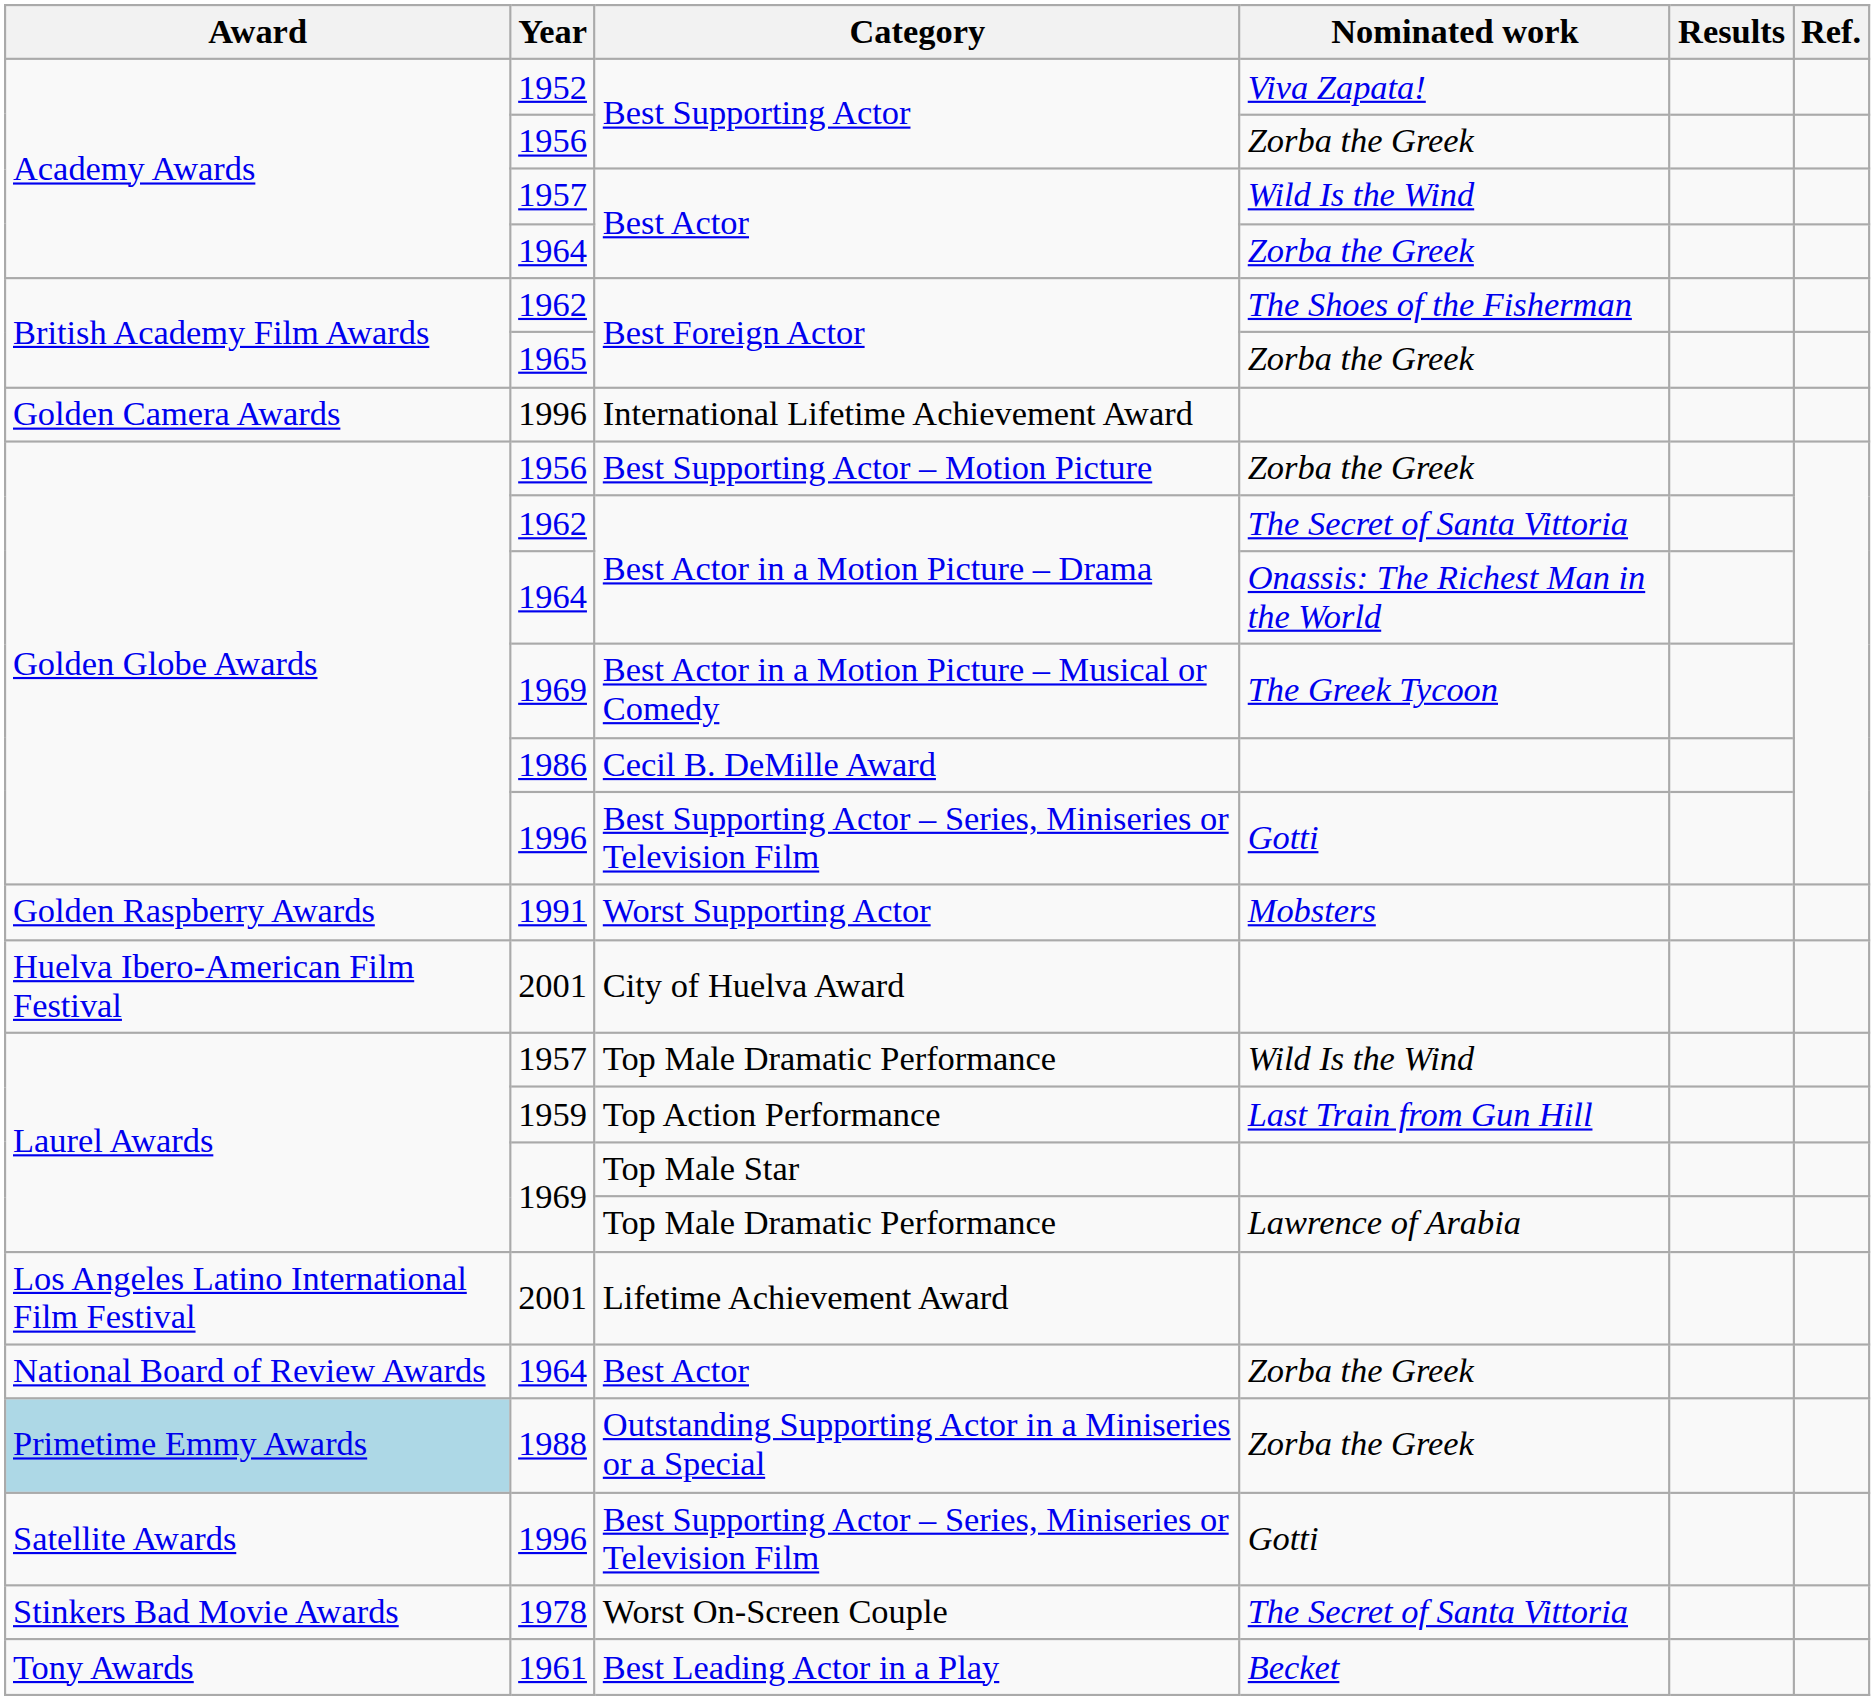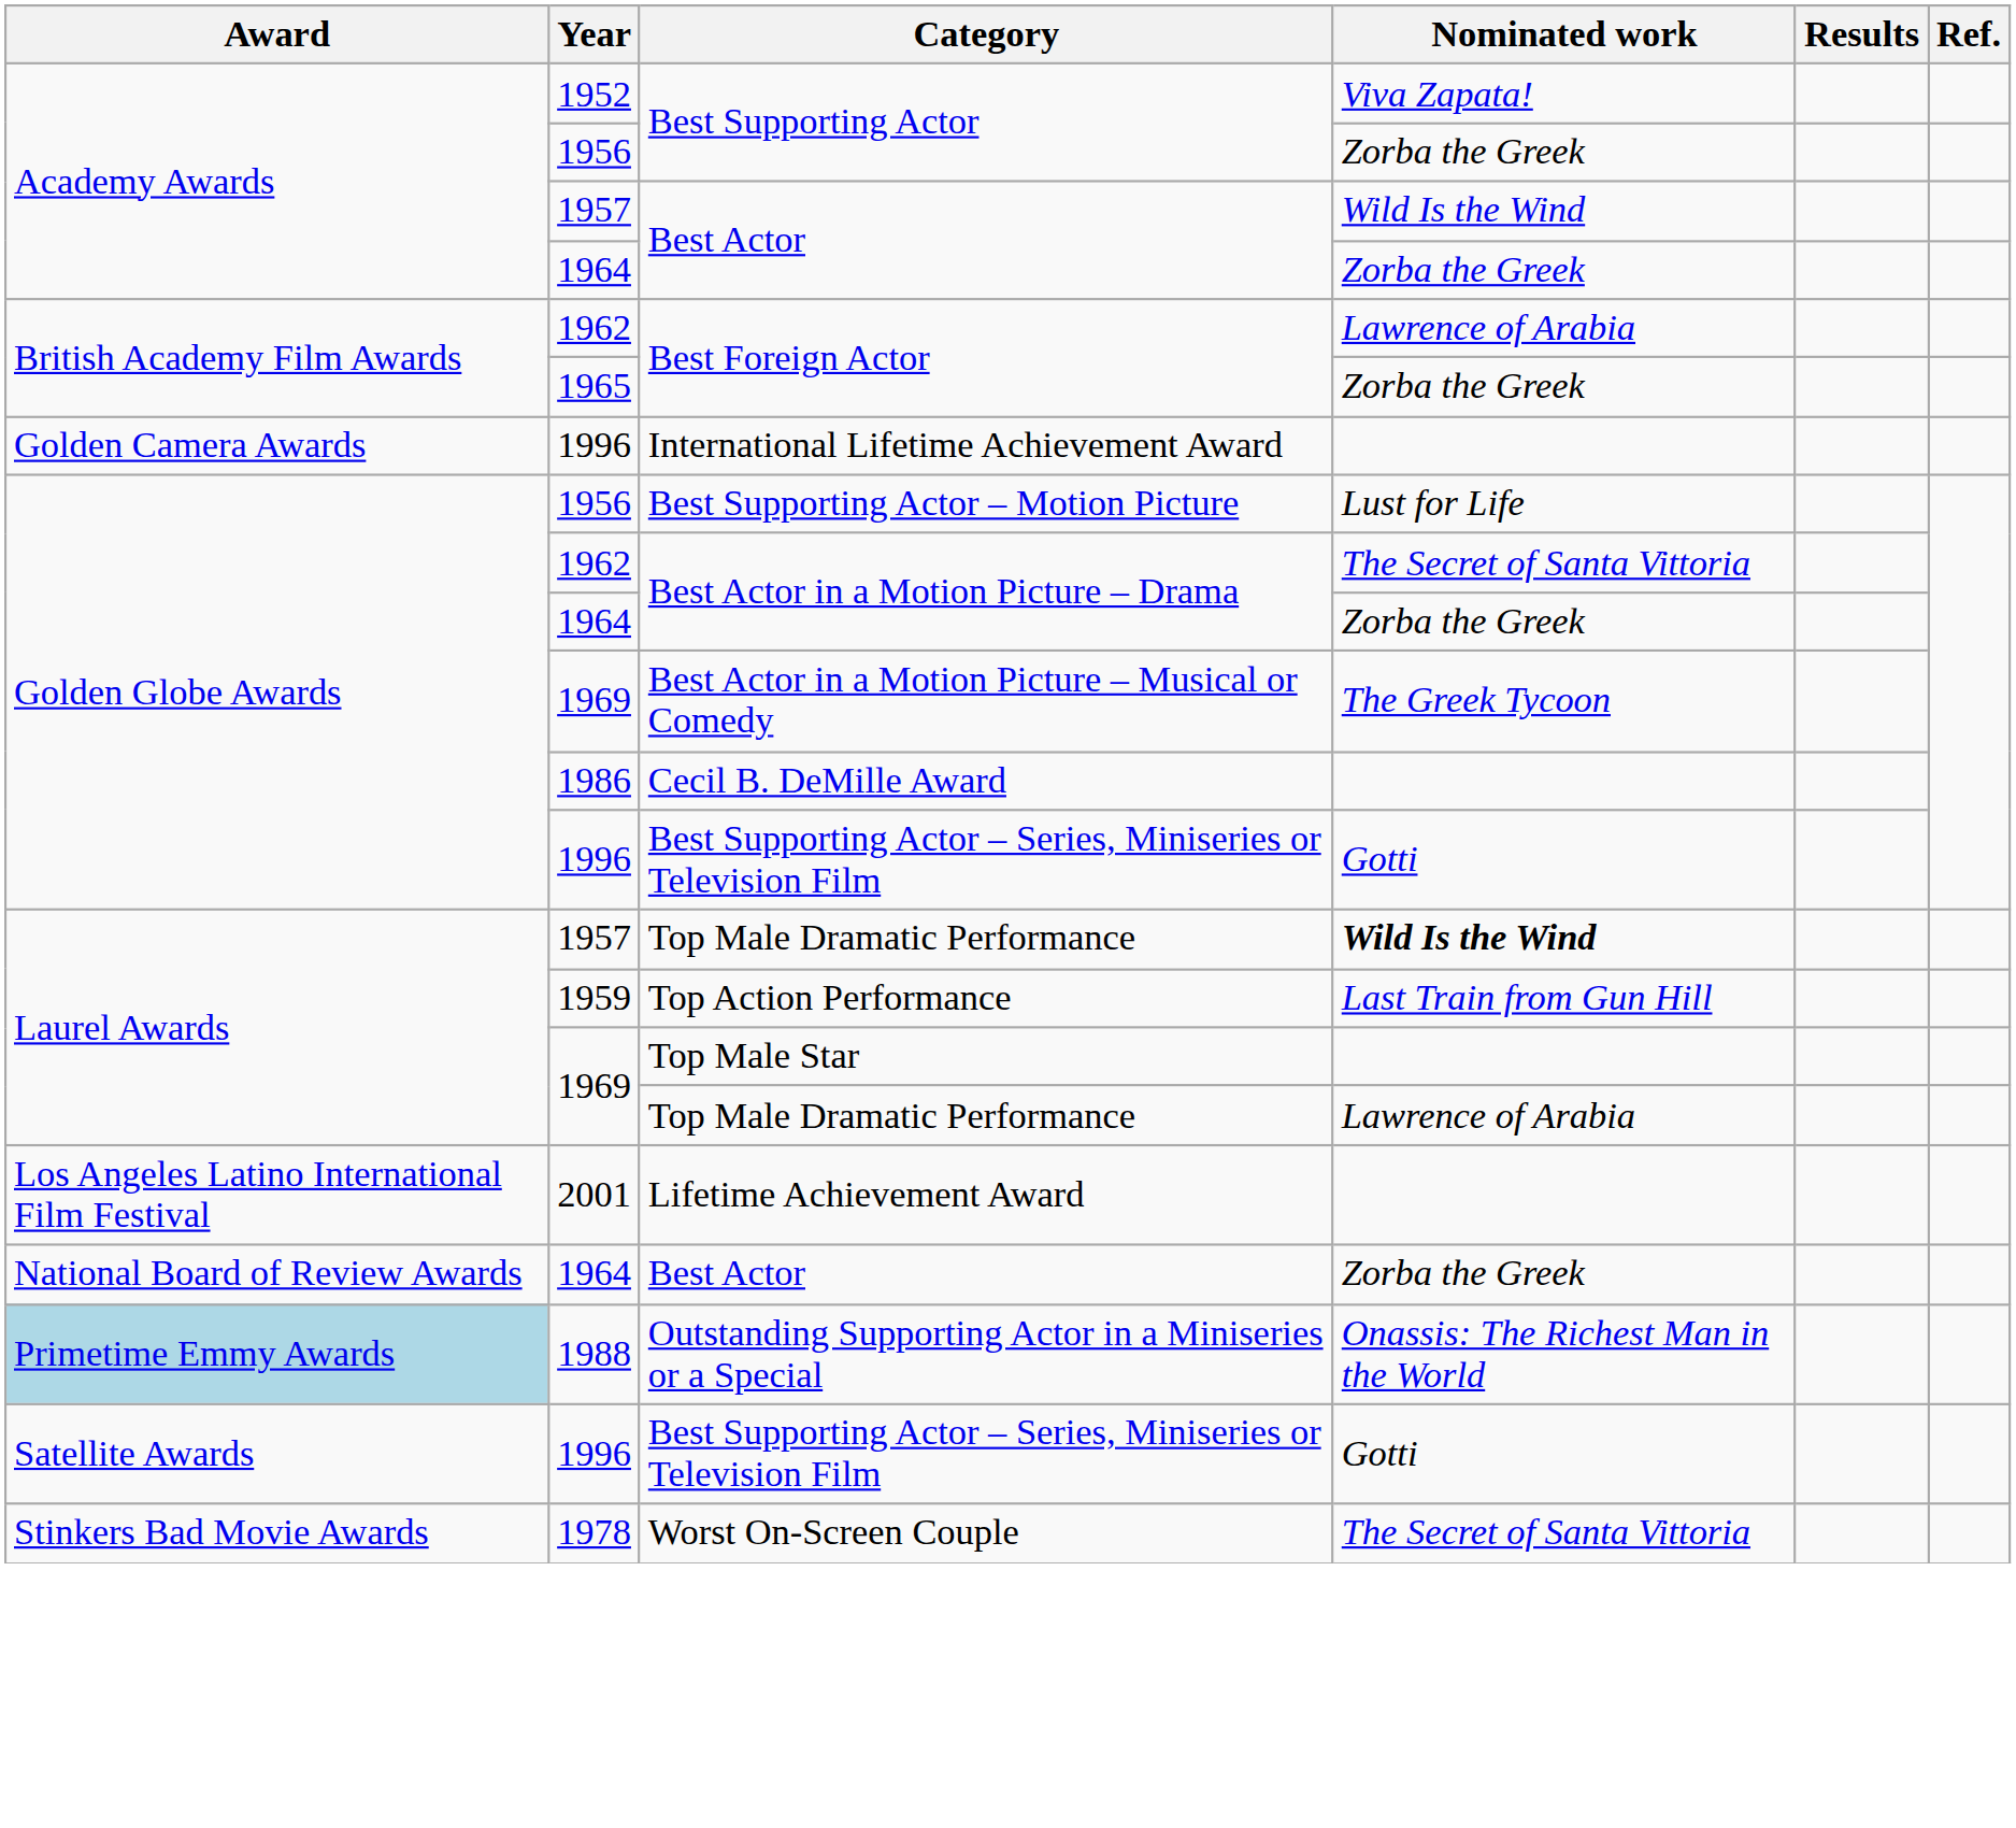 <table class="wikitable">
 <tr>
 <th>Award</th>
 <th>Year</th>
 <th>Category</th>
 <th>Nominated work</th>
 <th>Results</th>
 <th>Ref.</th>
 </tr>
 <tr>
 <td rowspan="4"><a href='#'>Academy Awards</a></td>
 <td><a href='#'>1952</a></td>
 <td rowspan="2"><a href='#'>Best Supporting Actor</a></td>
 <td><em><a href='#'>Viva Zapata!</a></em></td>
 <td></td>
 <td align="center"></td>
 </tr>
 <tr>
 <td><a href='#'>1956</a></td>
 <td><em>Zorba the Greek</em></td>
 <td></td>
 <td align="center"></td>
 </tr>
 <tr>
 <td><a href='#'>1957</a></td>
 <td rowspan="2"><a href='#'>Best Actor</a></td>
 <td><em><a href='#'>Wild Is the Wind</a></em></td>
 <td></td>
 <td align="center"></td>
 </tr>
 <tr>
 <td><a href='#'>1964</a></td>
 <td><em><a href='#'>Zorba the Greek</a></em></td>
 <td></td>
 <td align="center"></td>
 </tr>
 <tr>
 <td rowspan="2"><a href='#'>British Academy Film Awards</a></td>
 <td><a href='#'>1962</a></td>
 <td rowspan="2"><a href='#'>Best Foreign Actor</a></td>
-<td><em><a href='#'>The Shoes of the Fisherman</a></em></td>
+<td><em><a href='#'>Lawrence of Arabia</a></em></td>
 <td></td>
 <td align="center"></td>
 </tr>
 <tr>
 <td><a href='#'>1965</a></td>
 <td><em>Zorba the Greek</em></td>
 <td></td>
 <td align="center"></td>
 </tr>
 <tr>
 <td><a href='#'>Golden Camera Awards</a></td>
 <td>1996</td>
 <td>International Lifetime Achievement Award</td>
 <td></td>
 <td></td>
 <td align="center"></td>
 </tr>
 <tr>
 <td rowspan="6"><a href='#'>Golden Globe Awards</a></td>
 <td><a href='#'>1956</a></td>
 <td><a href='#'>Best Supporting Actor – Motion Picture</a></td>
-<td><em>Zorba the Greek</em></td>
+<td><em>Lust for Life</em></td>
 <td></td>
 <td align="center" rowspan="6"></td>
 </tr>
 <tr>
 <td><a href='#'>1962</a></td>
 <td rowspan="2"><a href='#'>Best Actor in a Motion Picture – Drama</a></td>
 <td><em><a href='#'>The Secret of Santa Vittoria</a></em></td>
 <td></td>
 </tr>
 <tr>
 <td><a href='#'>1964</a></td>
-<td><em><a href='#'>Onassis: The Richest Man in the World</a></em></td>
+<td><em>Zorba the Greek</em></td>
 <td></td>
 </tr>
 <tr>
 <td><a href='#'>1969</a></td>
 <td><a href='#'>Best Actor in a Motion Picture – Musical or Comedy</a></td>
 <td><em><a href='#'>The Greek Tycoon</a></em></td>
 <td></td>
 </tr>
 <tr>
 <td><a href='#'>1986</a></td>
 <td><a href='#'>Cecil B. DeMille Award</a></td>
 <td></td>
 <td></td>
 </tr>
 <tr>
 <td><a href='#'>1996</a></td>
 <td><a href='#'>Best Supporting Actor – Series, Miniseries or Television Film</a></td>
 <td><em><a href='#'>Gotti</a></em></td>
 <td></td>
 </tr>
 <tr>
-<td><a href='#'>Golden Raspberry Awards</a></td>
-<td><a href='#'>1991</a></td>
-<td><a href='#'>Worst Supporting Actor</a></td>
-<td><em><a href='#'>Mobsters</a></em></td>
-<td></td>
-<td align="center"></td>
-</tr>
-<tr>
-<td><a href='#'>Huelva Ibero-American Film Festival</a></td>
-<td>2001</td>
-<td>City of Huelva Award</td>
-<td></td>
-<td></td>
-<td align="center"></td>
-</tr>
-<tr>
 <td rowspan="4"><a href='#'>Laurel Awards</a></td>
 <td>1957</td>
 <td>Top Male Dramatic Performance</td>
-<td><em>Wild Is the Wind</em></td>
+<td><strong><em>Wild Is the Wind</em></strong></td>
 <td></td>
 <td align="center"></td>
 </tr>
 <tr>
 <td>1959</td>
 <td>Top Action Performance</td>
 <td><em><a href='#'>Last Train from Gun Hill</a></em></td>
 <td></td>
 <td align="center"></td>
 </tr>
 <tr>
 <td rowspan="2">1969</td>
 <td>Top Male Star</td>
 <td></td>
 <td></td>
 <td align="center"></td>
 </tr>
 <tr>
 <td>Top Male Dramatic Performance</td>
 <td><em>Lawrence of Arabia</em></td>
 <td></td>
 <td align="center"></td>
 </tr>
 <tr>
 <td><a href='#'>Los Angeles Latino International Film Festival</a></td>
 <td>2001</td>
 <td>Lifetime Achievement Award</td>
 <td></td>
 <td></td>
 <td align="center"></td>
 </tr>
 <tr>
 <td><a href='#'>National Board of Review Awards</a></td>
 <td><a href='#'>1964</a></td>
 <td><a href='#'>Best Actor</a></td>
 <td><em>Zorba the Greek</em></td>
 <td></td>
 <td align="center"></td>
 </tr>
 <tr>
 <td style="background: lightblue;"><a href='#'>Primetime Emmy Awards</a></td>
 <td><a href='#'>1988</a></td>
 <td><a href='#'>Outstanding Supporting Actor in a Miniseries or a Special</a></td>
-<td><em>Zorba the Greek</em></td>
+<td><em><a href='#'>Onassis: The Richest Man in the World</a></em></td>
 <td></td>
 <td align="center"></td>
 </tr>
 <tr>
 <td><a href='#'>Satellite Awards</a></td>
 <td><a href='#'>1996</a></td>
 <td><a href='#'>Best Supporting Actor – Series, Miniseries or Television Film</a></td>
 <td><em>Gotti</em></td>
 <td></td>
 <td align="center"></td>
 </tr>
 <tr>
 <td><a href='#'>Stinkers Bad Movie Awards</a></td>
 <td><a href='#'>1978</a></td>
 <td>Worst On-Screen Couple</td>
 <td><em><a href='#'>The Secret of Santa Vittoria</a></em></td>
 <td></td>
 <td align="center"></td>
 </tr>
-<tr>
-<td><a href='#'>Tony Awards</a></td>
-<td><a href='#'>1961</a></td>
-<td><a href='#'>Best Leading Actor in a Play</a></td>
-<td><em><a href='#'>Becket</a></em></td>
-<td></td>
-<td align="center"></td>
-</tr>
 </table>
